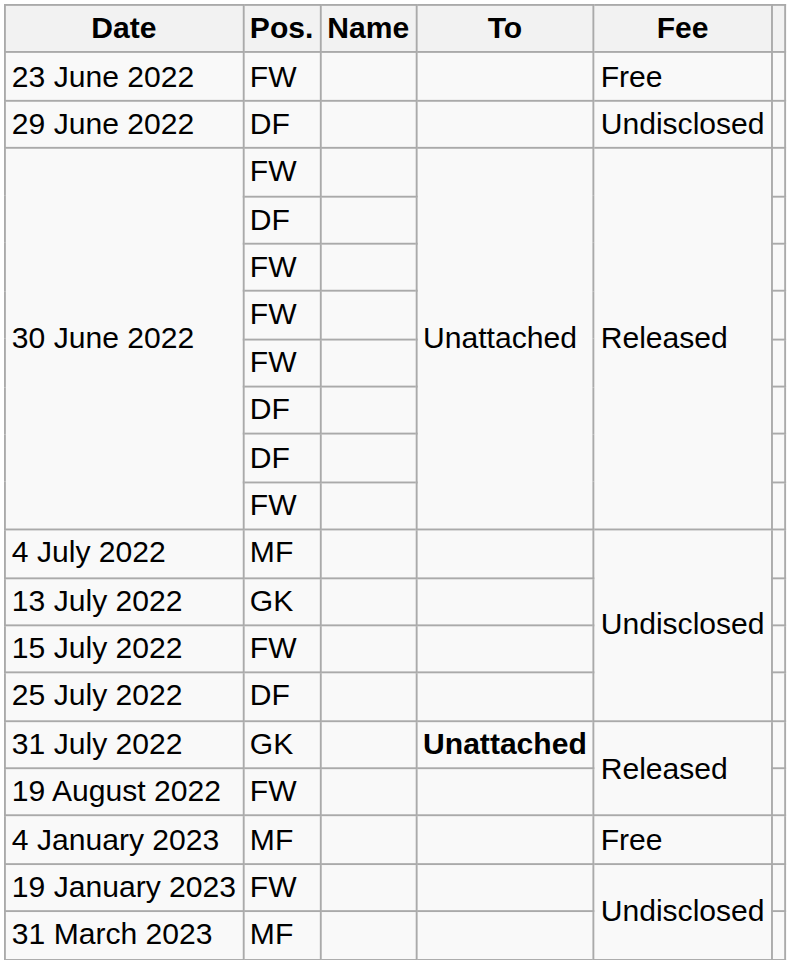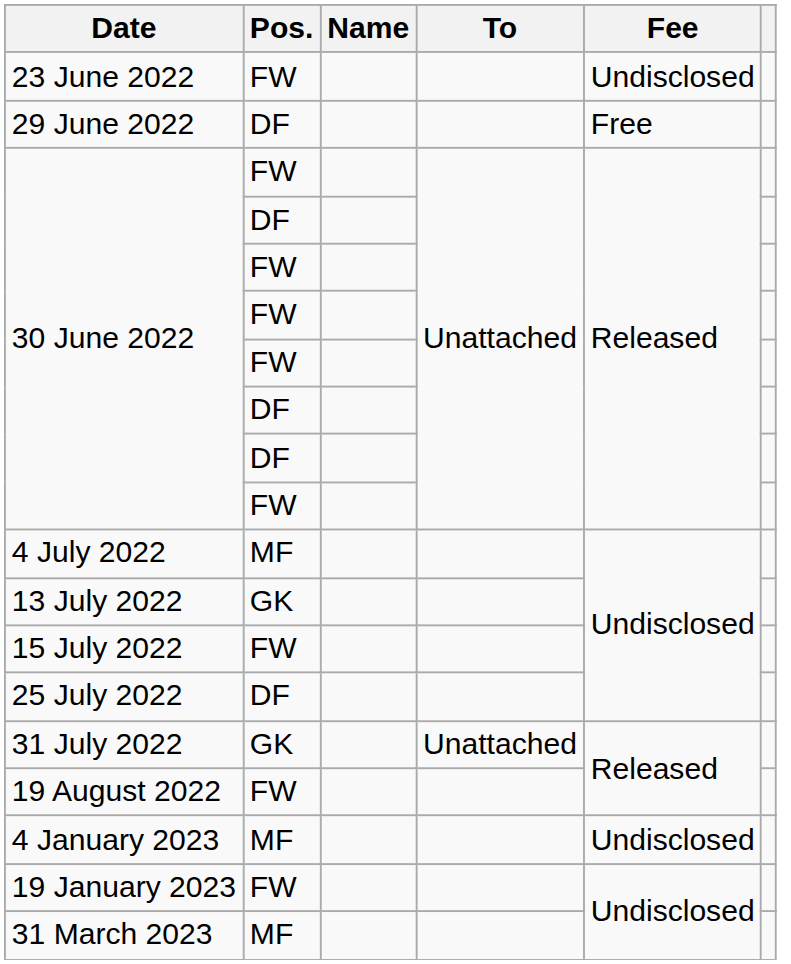 <table class="wikitable">
 <tr>
 <th>Date</th>
 <th>Pos.</th>
 <th>Name</th>
 <th>To</th>
 <th>Fee</th>
 <th></th>
 </tr>
 <tr>
 <td>23 June 2022</td>
 <td>FW</td>
 <td></td>
 <td></td>
-<td>Free</td>
+<td>Undisclosed</td>
 <td></td>
 </tr>
 <tr>
 <td>29 June 2022</td>
 <td>DF</td>
 <td></td>
 <td></td>
-<td>Undisclosed</td>
+<td>Free</td>
 <td></td>
 </tr>
 <tr>
 <td rowspan="8">30 June 2022</td>
 <td>FW</td>
 <td></td>
 <td rowspan="8">Unattached</td>
 <td rowspan="8">Released</td>
 <td></td>
 </tr>
 <tr>
 <td>DF</td>
 <td></td>
 <td></td>
 </tr>
 <tr>
 <td>FW</td>
 <td></td>
 <td></td>
 </tr>
 <tr>
 <td>FW</td>
 <td></td>
 <td></td>
 </tr>
 <tr>
 <td>FW</td>
 <td></td>
 <td></td>
 </tr>
 <tr>
 <td>DF</td>
 <td></td>
 <td></td>
 </tr>
 <tr>
 <td>DF</td>
 <td></td>
 <td></td>
 </tr>
 <tr>
 <td>FW</td>
 <td></td>
 <td></td>
 </tr>
 <tr>
 <td>4 July 2022</td>
 <td>MF</td>
 <td></td>
 <td></td>
 <td rowspan="4">Undisclosed</td>
 <td></td>
 </tr>
 <tr>
 <td>13 July 2022</td>
 <td>GK</td>
 <td></td>
 <td></td>
 <td></td>
 </tr>
 <tr>
 <td>15 July 2022</td>
 <td>FW</td>
 <td></td>
 <td></td>
 <td></td>
 </tr>
 <tr>
 <td>25 July 2022</td>
 <td>DF</td>
 <td></td>
 <td></td>
 <td></td>
 </tr>
 <tr>
 <td>31 July 2022</td>
 <td>GK</td>
 <td></td>
-<td><strong>Unattached</strong></td>
+<td>Unattached</td>
 <td rowspan="2">Released</td>
 <td></td>
 </tr>
 <tr>
 <td>19 August 2022</td>
 <td>FW</td>
 <td></td>
 <td></td>
 <td></td>
 </tr>
 <tr>
 <td>4 January 2023</td>
 <td>MF</td>
 <td></td>
 <td></td>
-<td>Free</td>
+<td>Undisclosed</td>
 <td></td>
 </tr>
 <tr>
 <td>19 January 2023</td>
 <td>FW</td>
 <td></td>
 <td></td>
 <td rowspan="2">Undisclosed</td>
 <td></td>
 </tr>
 <tr>
 <td>31 March 2023</td>
 <td>MF</td>
 <td></td>
 <td></td>
 <td></td>
 </tr>
 </table>
